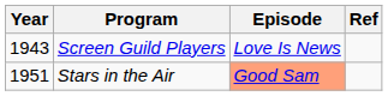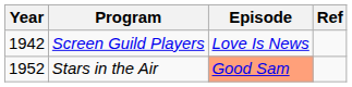 <table class="wikitable">
 <tr>
 <th>Year</th>
 <th>Program</th>
 <th>Episode</th>
 <th>Ref</th>
 </tr>
 <tr>
-<td>1943</td>
+<td>1942</td>
 <td><em><a href='#'>Screen Guild Players</a></em></td>
 <td><em><a href='#'>Love Is News</a></em></td>
 <td></td>
 </tr>
 <tr>
-<td>1951</td>
+<td>1952</td>
 <td><em>Stars in the Air</em></td>
 <td style="background: lightsalmon;"><em><a href='#'>Good Sam</a></em></td>
 <td></td>
 </tr>
 </table>
